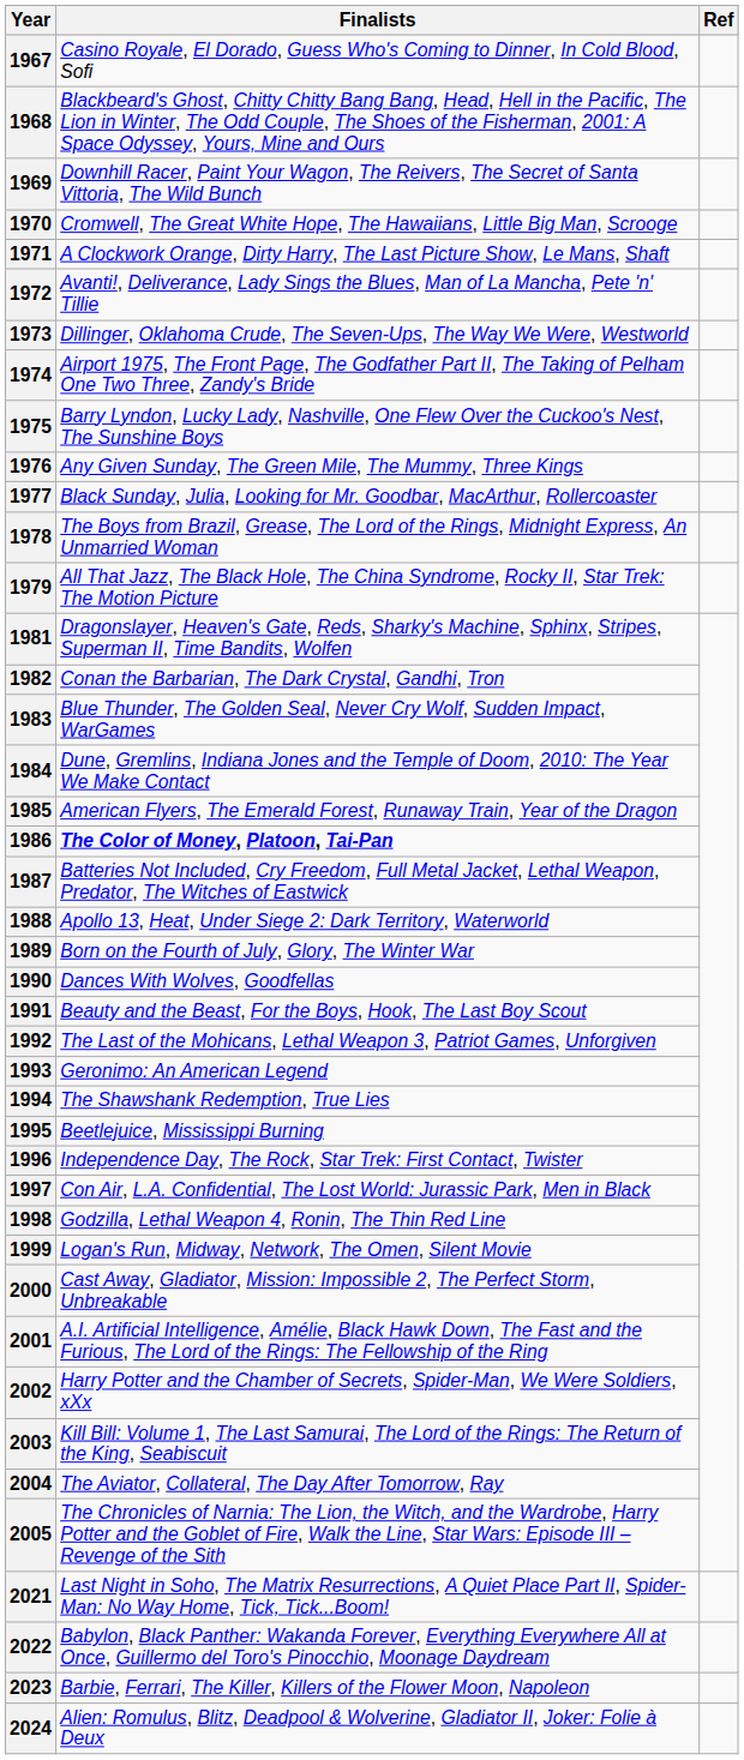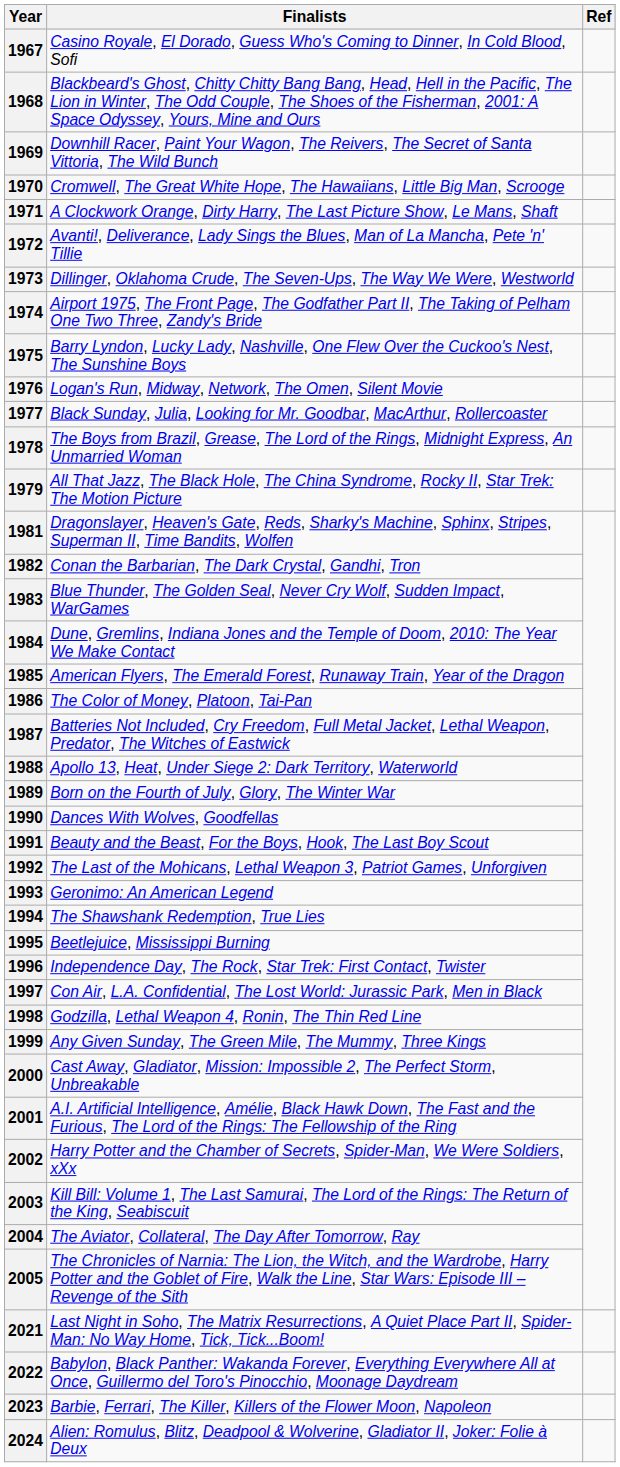 <table class="wikitable" style="width:100%">
 <tr bgcolor="#bebebe">
 <th width="5%">Year</th>
 <th width="95%">Finalists</th>
 <th>Ref</th>
 </tr>
 <tr>
 <th>1967</th>
 <td><em><a href='#'>Casino Royale</a></em>, <em><a href='#'>El Dorado</a></em>, <em><a href='#'>Guess Who's Coming to Dinner</a></em>, <em><a href='#'>In Cold Blood</a></em>, <em>Sofi</em></td>
 <td></td>
 </tr>
 <tr>
 <th>1968</th>
 <td><em><a href='#'>Blackbeard's Ghost</a></em>, <em><a href='#'>Chitty Chitty Bang Bang</a></em>, <em><a href='#'>Head</a></em>, <em><a href='#'>Hell in the Pacific</a></em>, <em><a href='#'>The Lion in Winter</a></em>, <em><a href='#'>The Odd Couple</a></em>, <em><a href='#'>The Shoes of the Fisherman</a></em>, <em><a href='#'>2001: A Space Odyssey</a></em>, <em><a href='#'>Yours, Mine and Ours</a></em></td>
 <td></td>
 </tr>
 <tr>
 <th>1969</th>
 <td><em><a href='#'>Downhill Racer</a></em>, <em><a href='#'>Paint Your Wagon</a></em>, <em><a href='#'>The Reivers</a></em>, <em><a href='#'>The Secret of Santa Vittoria</a></em>, <em><a href='#'>The Wild Bunch</a></em></td>
 <td></td>
 </tr>
 <tr>
 <th>1970</th>
 <td><em><a href='#'>Cromwell</a></em>, <em><a href='#'>The Great White Hope</a></em>, <em><a href='#'>The Hawaiians</a></em>, <em><a href='#'>Little Big Man</a></em>, <em><a href='#'>Scrooge</a></em></td>
 <td></td>
 </tr>
 <tr>
 <th>1971</th>
 <td><em><a href='#'>A Clockwork Orange</a></em>, <em><a href='#'>Dirty Harry</a></em>, <em><a href='#'>The Last Picture Show</a></em>, <em><a href='#'>Le Mans</a></em>, <em><a href='#'>Shaft</a></em></td>
 <td></td>
 </tr>
 <tr>
 <th>1972</th>
 <td><em><a href='#'>Avanti!</a></em>, <em><a href='#'>Deliverance</a></em>, <em><a href='#'>Lady Sings the Blues</a></em>, <em><a href='#'>Man of La Mancha</a></em>, <em><a href='#'>Pete 'n' Tillie</a></em></td>
 <td></td>
 </tr>
 <tr>
 <th>1973</th>
 <td><em><a href='#'>Dillinger</a></em>, <em><a href='#'>Oklahoma Crude</a></em>, <em><a href='#'>The Seven-Ups</a></em>, <em><a href='#'>The Way We Were</a></em>, <em><a href='#'>Westworld</a></em></td>
 <td></td>
 </tr>
 <tr>
 <th>1974</th>
 <td><em><a href='#'>Airport 1975</a></em>, <em><a href='#'>The Front Page</a></em>, <em><a href='#'>The Godfather Part II</a></em>, <em><a href='#'>The Taking of Pelham One Two Three</a></em>, <em><a href='#'>Zandy's Bride</a></em></td>
 <td></td>
 </tr>
 <tr>
 <th>1975</th>
 <td><em><a href='#'>Barry Lyndon</a></em>, <em><a href='#'>Lucky Lady</a></em>, <em><a href='#'>Nashville</a></em>, <em><a href='#'>One Flew Over the Cuckoo's Nest</a></em>, <em><a href='#'>The Sunshine Boys</a></em></td>
 <td></td>
 </tr>
 <tr>
 <th>1976</th>
-<td><em><a href='#'>Any Given Sunday</a></em>, <em><a href='#'>The Green Mile</a></em>, <em><a href='#'>The Mummy</a></em>, <em><a href='#'>Three Kings</a></em></td>
+<td><em><a href='#'>Logan's Run</a></em>, <em><a href='#'>Midway</a></em>, <em><a href='#'>Network</a></em>, <em><a href='#'>The Omen</a></em>, <em><a href='#'>Silent Movie</a></em></td>
 <td></td>
 </tr>
 <tr>
 <th>1977</th>
 <td><em><a href='#'>Black Sunday</a></em>, <em><a href='#'>Julia</a></em>, <em><a href='#'>Looking for Mr. Goodbar</a></em>, <em><a href='#'>MacArthur</a></em>, <em><a href='#'>Rollercoaster</a></em></td>
 <td></td>
 </tr>
 <tr>
 <th>1978</th>
 <td><em><a href='#'>The Boys from Brazil</a></em>, <em><a href='#'>Grease</a></em>, <em><a href='#'>The Lord of the Rings</a></em>, <em><a href='#'>Midnight Express</a></em>, <em><a href='#'>An Unmarried Woman</a></em></td>
 <td></td>
 </tr>
 <tr>
 <th>1979</th>
 <td><em><a href='#'>All That Jazz</a></em>, <em><a href='#'>The Black Hole</a></em>, <em><a href='#'>The China Syndrome</a></em>, <em><a href='#'>Rocky II</a></em>, <em><a href='#'>Star Trek: The Motion Picture</a></em></td>
 <td></td>
 </tr>
 <tr>
 <th>1981</th>
 <td><em><a href='#'>Dragonslayer</a></em>, <em><a href='#'>Heaven's Gate</a></em>, <em><a href='#'>Reds</a></em>, <em><a href='#'>Sharky's Machine</a></em>, <em><a href='#'>Sphinx</a></em>, <em><a href='#'>Stripes</a></em>, <em><a href='#'>Superman II</a></em>, <em><a href='#'>Time Bandits</a></em>, <em><a href='#'>Wolfen</a></em></td>
 <td rowspan=25></td>
 </tr>
 <tr>
 <th>1982</th>
 <td><em><a href='#'>Conan the Barbarian</a></em>, <em><a href='#'>The Dark Crystal</a></em>, <em><a href='#'>Gandhi</a></em>, <em><a href='#'>Tron</a></em></td>
 </tr>
 <tr>
 <th>1983</th>
 <td><em><a href='#'>Blue Thunder</a></em>, <em><a href='#'>The Golden Seal</a></em>, <em><a href='#'>Never Cry Wolf</a></em>, <em><a href='#'>Sudden Impact</a></em>, <em><a href='#'>WarGames</a></em></td>
 </tr>
 <tr>
 <th>1984</th>
 <td><em><a href='#'>Dune</a></em>, <em><a href='#'>Gremlins</a></em>, <em><a href='#'>Indiana Jones and the Temple of Doom</a></em>, <em><a href='#'>2010: The Year We Make Contact</a></em></td>
 </tr>
 <tr>
 <th>1985</th>
 <td><em><a href='#'>American Flyers</a></em>, <em><a href='#'>The Emerald Forest</a></em>, <em><a href='#'>Runaway Train</a></em>, <em><a href='#'>Year of the Dragon</a></em></td>
 </tr>
 <tr>
 <th>1986</th>
-<td><strong><em><a href='#'>The Color of Money</a></em>, <em><a href='#'>Platoon</a></em>, <em><a href='#'>Tai-Pan</a></em></strong></td>
+<td><em><a href='#'>The Color of Money</a></em>, <em><a href='#'>Platoon</a></em>, <em><a href='#'>Tai-Pan</a></em></td>
 </tr>
 <tr>
 <th>1987</th>
 <td><em><a href='#'>Batteries Not Included</a></em>, <em><a href='#'>Cry Freedom</a></em>, <em><a href='#'>Full Metal Jacket</a></em>, <em><a href='#'>Lethal Weapon</a></em>, <em><a href='#'>Predator</a></em>, <em><a href='#'>The Witches of Eastwick</a></em></td>
 </tr>
 <tr>
 <th>1988</th>
 <td><em><a href='#'>Apollo 13</a></em>, <em><a href='#'>Heat</a></em>, <em><a href='#'>Under Siege 2: Dark Territory</a></em>, <em><a href='#'>Waterworld</a></em></td>
 </tr>
 <tr>
 <th>1989</th>
 <td><em><a href='#'>Born on the Fourth of July</a></em>, <em><a href='#'>Glory</a></em>, <em><a href='#'>The Winter War</a></em></td>
 </tr>
 <tr>
 <th>1990</th>
 <td><em><a href='#'>Dances With Wolves</a></em>, <em><a href='#'>Goodfellas</a></em></td>
 </tr>
 <tr>
 <th>1991</th>
 <td><em><a href='#'>Beauty and the Beast</a></em>, <em><a href='#'>For the Boys</a></em>, <em><a href='#'>Hook</a></em>, <em><a href='#'>The Last Boy Scout</a></em></td>
 </tr>
 <tr>
 <th>1992</th>
 <td><em><a href='#'>The Last of the Mohicans</a></em>, <em><a href='#'>Lethal Weapon 3</a></em>, <em><a href='#'>Patriot Games</a></em>, <em><a href='#'>Unforgiven</a></em></td>
 </tr>
 <tr>
 <th>1993</th>
 <td><em><a href='#'>Geronimo: An American Legend</a></em></td>
 </tr>
 <tr>
 <th>1994</th>
 <td><em><a href='#'>The Shawshank Redemption</a></em>, <em><a href='#'>True Lies</a></em></td>
 </tr>
 <tr>
 <th>1995</th>
 <td><em><a href='#'>Beetlejuice</a></em>, <em><a href='#'>Mississippi Burning</a></em></td>
 </tr>
 <tr>
 <th>1996</th>
 <td><em><a href='#'>Independence Day</a></em>, <em><a href='#'>The Rock</a></em>, <em><a href='#'>Star Trek: First Contact</a></em>, <em><a href='#'>Twister</a></em></td>
 </tr>
 <tr>
 <th>1997</th>
 <td><em><a href='#'>Con Air</a></em>, <em><a href='#'>L.A. Confidential</a></em>, <em><a href='#'>The Lost World: Jurassic Park</a></em>, <em><a href='#'>Men in Black</a></em></td>
 </tr>
 <tr>
 <th>1998</th>
 <td><em><a href='#'>Godzilla</a></em>, <em><a href='#'>Lethal Weapon 4</a></em>, <em><a href='#'>Ronin</a></em>, <em><a href='#'>The Thin Red Line</a></em></td>
 </tr>
 <tr>
 <th>1999</th>
-<td><em><a href='#'>Logan's Run</a></em>, <em><a href='#'>Midway</a></em>, <em><a href='#'>Network</a></em>, <em><a href='#'>The Omen</a></em>, <em><a href='#'>Silent Movie</a></em></td>
+<td><em><a href='#'>Any Given Sunday</a></em>, <em><a href='#'>The Green Mile</a></em>, <em><a href='#'>The Mummy</a></em>, <em><a href='#'>Three Kings</a></em></td>
 </tr>
 <tr>
 <th>2000</th>
 <td><em><a href='#'>Cast Away</a></em>, <em><a href='#'>Gladiator</a></em>, <em><a href='#'>Mission: Impossible 2</a></em>, <em><a href='#'>The Perfect Storm</a></em>, <em><a href='#'>Unbreakable</a></em></td>
 </tr>
 <tr>
 <th>2001</th>
 <td><em><a href='#'>A.I. Artificial Intelligence</a></em>, <em><a href='#'>Amélie</a></em>, <em><a href='#'>Black Hawk Down</a></em>, <em><a href='#'>The Fast and the Furious</a></em>, <em><a href='#'>The Lord of the Rings: The Fellowship of the Ring</a></em></td>
 </tr>
 <tr>
 <th>2002</th>
 <td><em><a href='#'>Harry Potter and the Chamber of Secrets</a></em>, <em><a href='#'>Spider-Man</a></em>, <em><a href='#'>We Were Soldiers</a></em>, <em><a href='#'>xXx</a></em></td>
 </tr>
 <tr>
 <th>2003</th>
 <td><em><a href='#'>Kill Bill: Volume 1</a></em>, <em><a href='#'>The Last Samurai</a></em>, <em><a href='#'>The Lord of the Rings: The Return of the King</a></em>, <em><a href='#'>Seabiscuit</a></em></td>
 </tr>
 <tr>
 <th>2004</th>
 <td><em><a href='#'>The Aviator</a></em>, <em><a href='#'>Collateral</a></em>, <em><a href='#'>The Day After Tomorrow</a></em>, <em><a href='#'>Ray</a></em></td>
 </tr>
 <tr>
 <th>2005</th>
 <td><em><a href='#'>The Chronicles of Narnia: The Lion, the Witch, and the Wardrobe</a></em>, <em><a href='#'>Harry Potter and the Goblet of Fire</a></em>, <em><a href='#'>Walk the Line</a></em>, <em><a href='#'>Star Wars: Episode III – Revenge of the Sith</a></em></td>
 </tr>
 <tr>
 <th>2021</th>
 <td><em><a href='#'>Last Night in Soho</a></em>, <em><a href='#'>The Matrix Resurrections</a></em>, <em><a href='#'>A Quiet Place Part II</a></em>, <em><a href='#'>Spider-Man: No Way Home</a></em>, <em><a href='#'>Tick, Tick...Boom!</a></em></td>
 <td></td>
 </tr>
 <tr>
 <th>2022</th>
 <td><em><a href='#'>Babylon</a></em>, <em><a href='#'>Black Panther: Wakanda Forever</a></em>, <em><a href='#'>Everything Everywhere All at Once</a></em>, <em><a href='#'>Guillermo del Toro's Pinocchio</a></em>, <em><a href='#'>Moonage Daydream</a></em></td>
 <td></td>
 </tr>
 <tr>
 <th>2023</th>
 <td><em><a href='#'>Barbie</a></em>, <em><a href='#'>Ferrari</a></em>, <em><a href='#'>The Killer</a></em>, <em><a href='#'>Killers of the Flower Moon</a></em>, <em><a href='#'>Napoleon</a></em></td>
 <td></td>
 </tr>
 <tr>
 <th>2024</th>
 <td><em><a href='#'>Alien: Romulus</a></em>, <a href='#'><em>Blitz</em></a>, <em><a href='#'>Deadpool & Wolverine</a></em>, <em><a href='#'>Gladiator II</a></em>, <em><a href='#'>Joker: Folie à Deux</a></em></td>
 <td></td>
 </tr>
 </table>
